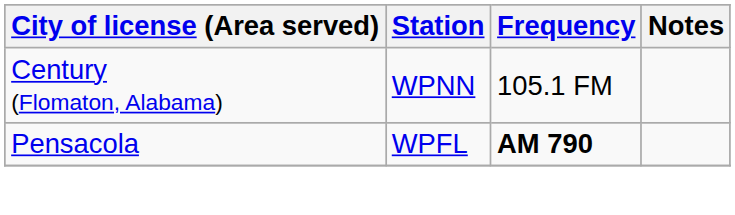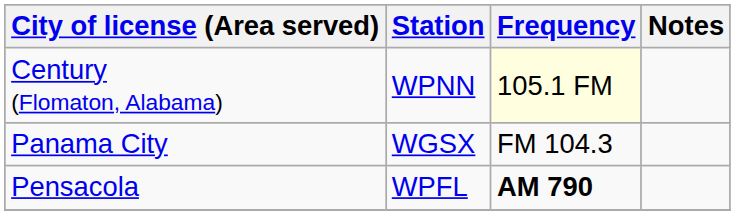 <table class="wikitable sortable">
 <tr>
 <th><a href='#'>City of license</a> (Area served)</th>
 <th><a href='#'>Station</a></th>
 <th><a href='#'>Frequency</a></th>
 <th>Notes</th>
 </tr>
 <tr>
 <td><a href='#'>Century</a> <br> <small>(<a href='#'>Flomaton, Alabama</a>) </small></td>
 <td><a href='#'>WPNN</a></td>
-<td>105.1 FM</td>
+<td style="background: lightyellow;">105.1 FM</td>
+<td></td>
+</tr>
+<tr>
+<td><a href='#'>Panama City</a></td>
+<td><a href='#'>WGSX</a></td>
+<td>FM 104.3</td>
 <td></td>
 </tr>
 <tr>
 <td><a href='#'>Pensacola</a></td>
 <td><a href='#'>WPFL</a></td>
 <td><strong>AM 790</strong></td>
 <td></td>
 </tr>
 <tr>
 </tr>
 </table>
